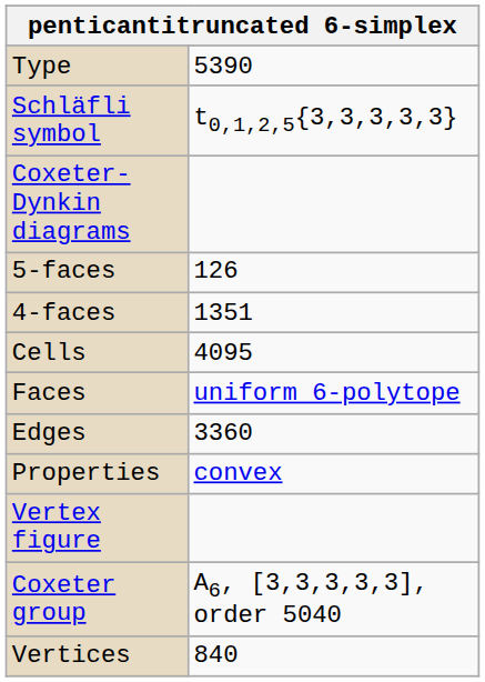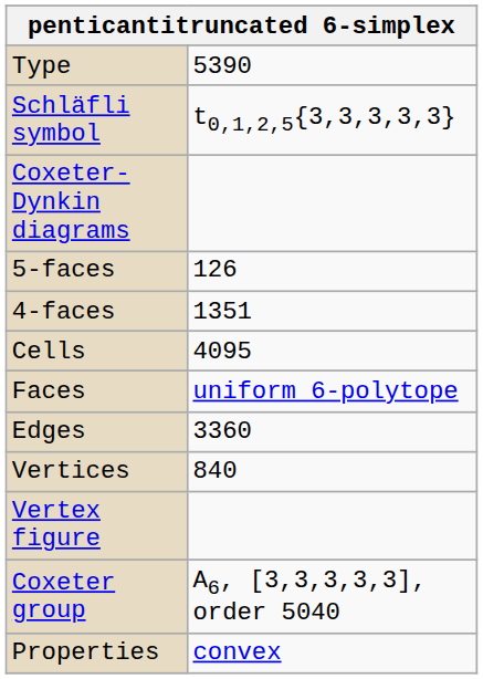 <table class="wikitable" align="right" style="margin-left:10px" width="250">
 <tr>
 <th bgcolor=#e7dcc3 colspan=2>penticantitruncated 6-simplex</th>
 </tr>
 <tr>
 <td bgcolor=#e7dcc3>Type</td>
 <td>5390</td>
 </tr>
 <tr>
 <td bgcolor=#e7dcc3><a href='#'>Schläfli symbol</a></td>
 <td>t<sub>0,1,2,5</sub>{3,3,3,3,3}</td>
 </tr>
 <tr>
 <td bgcolor=#e7dcc3><a href='#'>Coxeter-Dynkin diagrams</a></td>
 <td></td>
 </tr>
 <tr>
 <td bgcolor=#e7dcc3>5-faces</td>
 <td>126</td>
 </tr>
 <tr>
 <td bgcolor=#e7dcc3>4-faces</td>
 <td>1351</td>
 </tr>
 <tr>
 <td bgcolor=#e7dcc3>Cells</td>
 <td>4095</td>
 </tr>
 <tr>
 <td bgcolor=#e7dcc3>Faces</td>
 <td><a href='#'>uniform 6-polytope</a></td>
 </tr>
 <tr>
 <td bgcolor=#e7dcc3>Edges</td>
 <td>3360</td>
 </tr>
 <tr>
-<td bgcolor=#e7dcc3>Properties</td>
-<td><a href='#'>convex</a></td>
+<td bgcolor=#e7dcc3>Vertices</td>
+<td>840</td>
 </tr>
 <tr>
 <td bgcolor=#e7dcc3><a href='#'>Vertex figure</a></td>
 <td></td>
 </tr>
 <tr>
 <td bgcolor=#e7dcc3><a href='#'>Coxeter group</a></td>
 <td>A<sub>6</sub>, [3,3,3,3,3], order 5040</td>
 </tr>
 <tr>
-<td bgcolor=#e7dcc3>Vertices</td>
-<td>840</td>
+<td bgcolor=#e7dcc3>Properties</td>
+<td><a href='#'>convex</a></td>
 </tr>
 </table>
